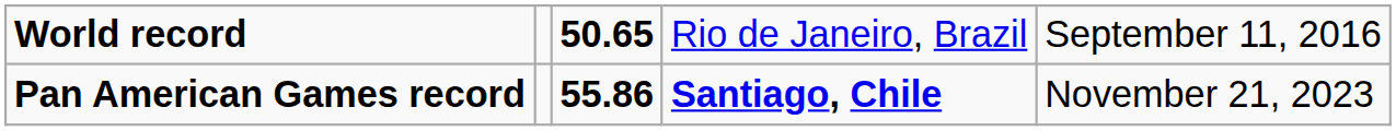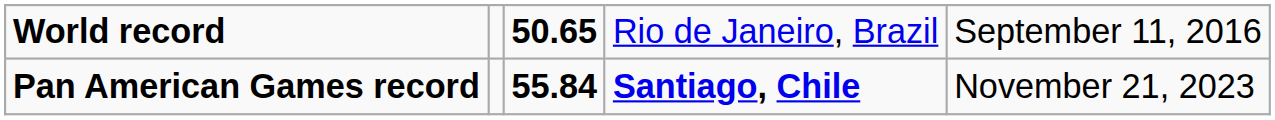 <table class="wikitable">
 <tr>
 <td><strong>World record</strong></td>
 <td></td>
 <td><strong>50.65</strong></td>
 <td><a href='#'>Rio de Janeiro</a>, <a href='#'>Brazil</a></td>
 <td>September 11, 2016</td>
 </tr>
 <tr>
 <td><strong>Pan American Games record</strong></td>
 <td></td>
-<td><strong>55.86</strong></td>
+<td><strong>55.84</strong></td>
 <td><strong><a href='#'>Santiago</a>, <a href='#'>Chile</a></strong></td>
 <td>November 21, 2023</td>
 </tr>
 </table>
